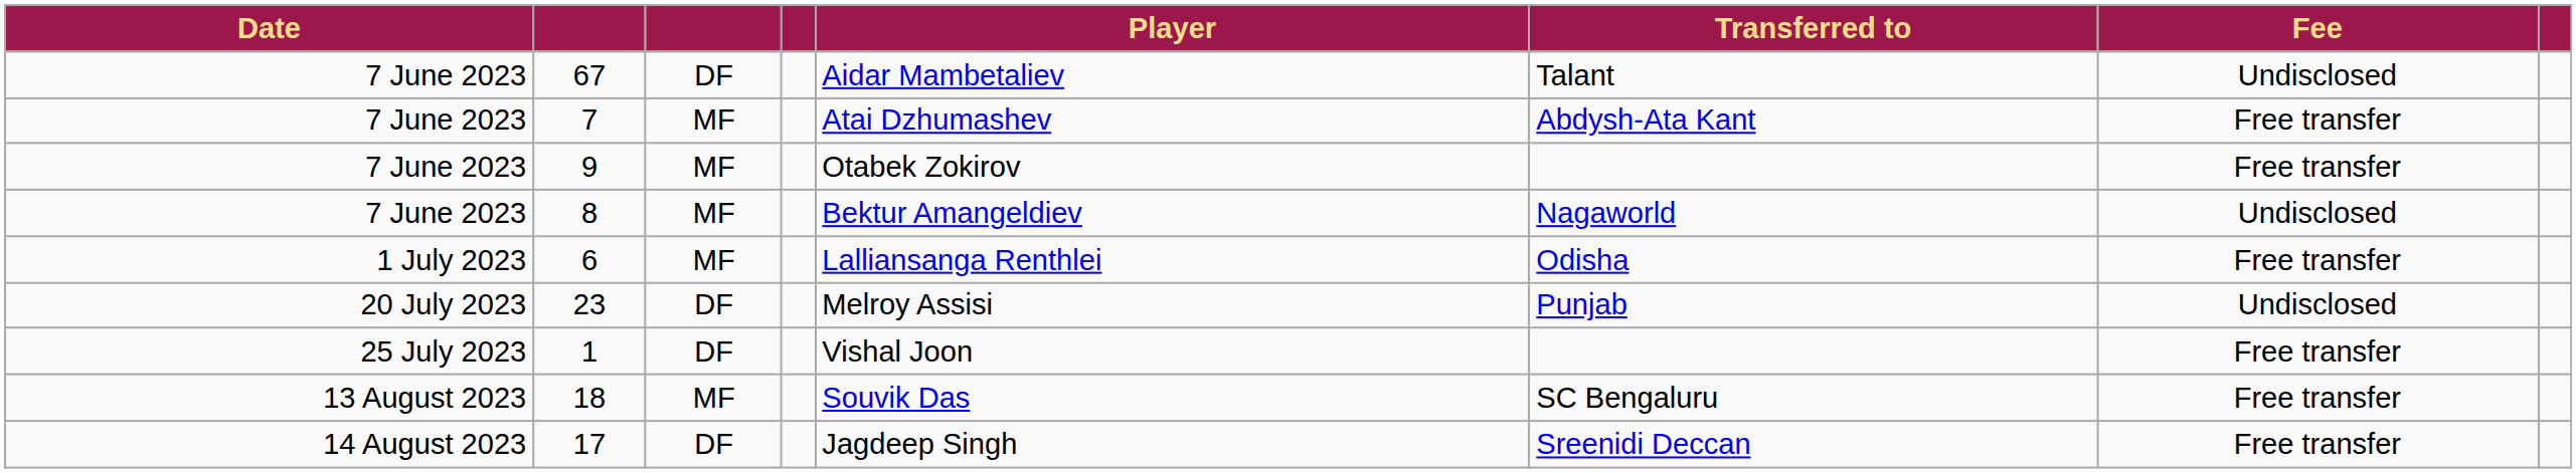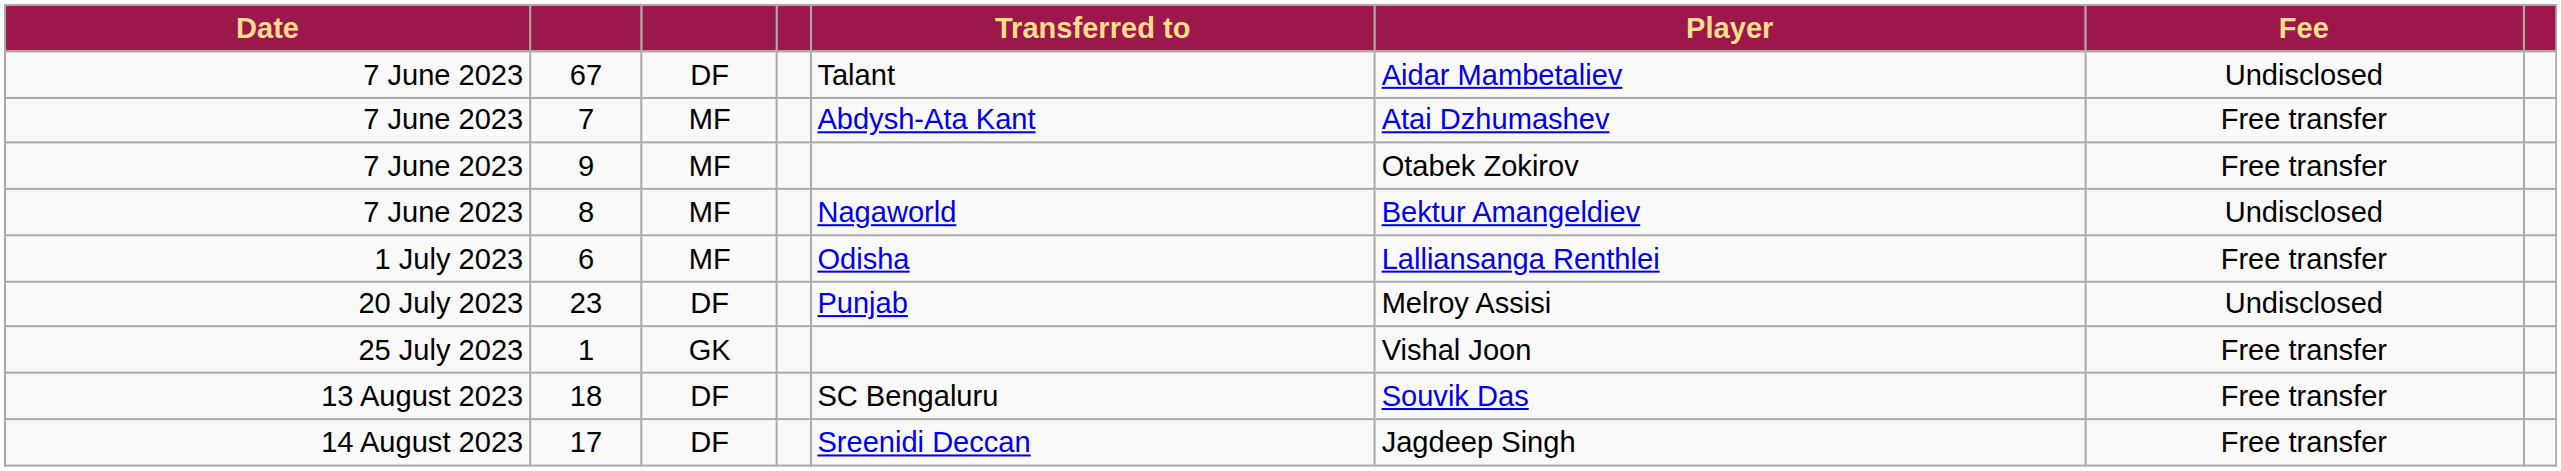 <table class="wikitable sortable" style="text-align:center; font-size:90%; width:100%;">
 <tr>
 <th style="background-color:#9C174C; color:#FEDE89;">Date</th>
 <th style="background-color:#9C174C; color:#FEDE89;"></th>
 <th style="background-color:#9C174C; color:#FEDE89;"></th>
 <th style="background-color:#9C174C; color:#FEDE89;"></th>
+<th style="background-color:#9C174C; color:#FEDE89;">Transferred to</th>
 <th style="background-color:#9C174C; color:#FEDE89;">Player</th>
-<th style="background-color:#9C174C; color:#FEDE89;">Transferred to</th>
 <th style="background-color:#9C174C; color:#FEDE89;">Fee</th>
 <th style="background-color:#9C174C; color:#FEDE89;" class="unsortable"></th>
 </tr>
 <tr>
 <td style="text-align:right;">7 June 2023</td>
 <td>67</td>
 <td>DF</td>
 <td></td>
+<td style="text-align:left;"> Talant</td>
 <td style="text-align:left;"><a href='#'>Aidar Mambetaliev</a></td>
-<td style="text-align:left;"> Talant</td>
 <td>Undisclosed</td>
 <td></td>
 </tr>
 <tr>
 <td style="text-align:right;">7 June 2023</td>
 <td>7</td>
 <td>MF</td>
 <td></td>
+<td style="text-align:left;"> <a href='#'>Abdysh-Ata Kant</a></td>
 <td style="text-align:left;"><a href='#'>Atai Dzhumashev</a></td>
-<td style="text-align:left;"> <a href='#'>Abdysh-Ata Kant</a></td>
 <td>Free transfer</td>
 <td></td>
 </tr>
 <tr>
 <td style="text-align:right;">7 June 2023</td>
 <td>9</td>
 <td>MF</td>
 <td></td>
+<td style="text-align:left;"></td>
 <td style="text-align:left;">Otabek Zokirov</td>
-<td style="text-align:left;"></td>
 <td>Free transfer</td>
 <td></td>
 </tr>
 <tr>
 <td style="text-align:right;">7 June 2023</td>
 <td>8</td>
 <td>MF</td>
 <td></td>
+<td style="text-align:left;"> <a href='#'>Nagaworld</a></td>
 <td style="text-align:left;"><a href='#'>Bektur Amangeldiev</a></td>
-<td style="text-align:left;"> <a href='#'>Nagaworld</a></td>
 <td>Undisclosed</td>
 <td></td>
 </tr>
 <tr>
 <td style="text-align:right;">1 July 2023</td>
 <td>6</td>
 <td>MF</td>
 <td></td>
+<td style="text-align:left;"> <a href='#'>Odisha</a></td>
 <td style="text-align:left;"><a href='#'>Lalliansanga Renthlei</a></td>
-<td style="text-align:left;"> <a href='#'>Odisha</a></td>
 <td>Free transfer</td>
 <td></td>
 </tr>
 <tr>
 <td style="text-align:right;">20 July 2023</td>
 <td>23</td>
 <td>DF</td>
 <td></td>
+<td style="text-align:left;"> <a href='#'>Punjab</a></td>
 <td style="text-align:left;">Melroy Assisi</td>
-<td style="text-align:left;"> <a href='#'>Punjab</a></td>
 <td>Undisclosed</td>
 <td></td>
 </tr>
 <tr>
 <td style="text-align:right;">25 July 2023</td>
 <td>1</td>
-<td>DF</td>
+<td>GK</td>
 <td></td>
+<td style="text-align:left;"></td>
 <td style="text-align:left;">Vishal Joon</td>
-<td style="text-align:left;"></td>
 <td>Free transfer</td>
 <td></td>
 </tr>
 <tr>
 <td style="text-align:right;">13 August 2023</td>
 <td>18</td>
-<td>MF</td>
+<td>DF</td>
 <td></td>
+<td style="text-align:left;"> SC Bengaluru</td>
 <td style="text-align:left;"><a href='#'>Souvik Das</a></td>
-<td style="text-align:left;"> SC Bengaluru</td>
 <td>Free transfer</td>
 <td></td>
 </tr>
 <tr>
 <td style="text-align:right;">14 August 2023</td>
 <td>17</td>
 <td>DF</td>
 <td></td>
+<td style="text-align:left;"> <a href='#'>Sreenidi Deccan</a></td>
 <td style="text-align:left;">Jagdeep Singh</td>
-<td style="text-align:left;"> <a href='#'>Sreenidi Deccan</a></td>
 <td>Free transfer</td>
 <td></td>
 </tr>
 </table>
